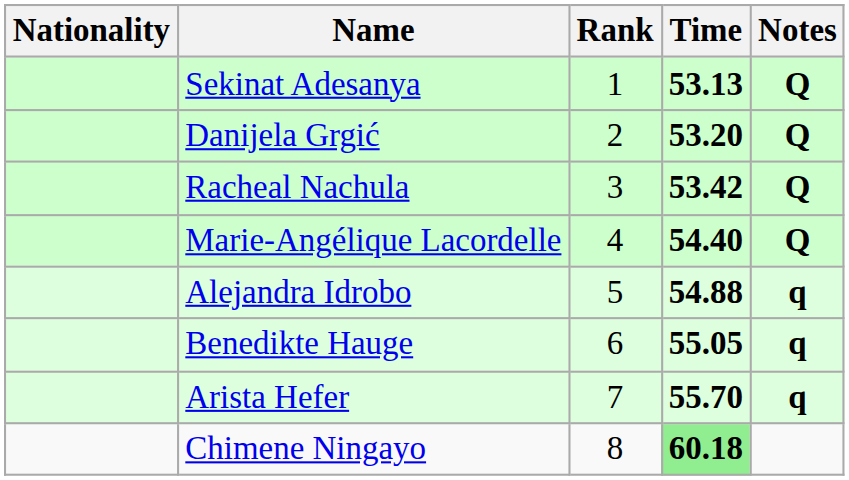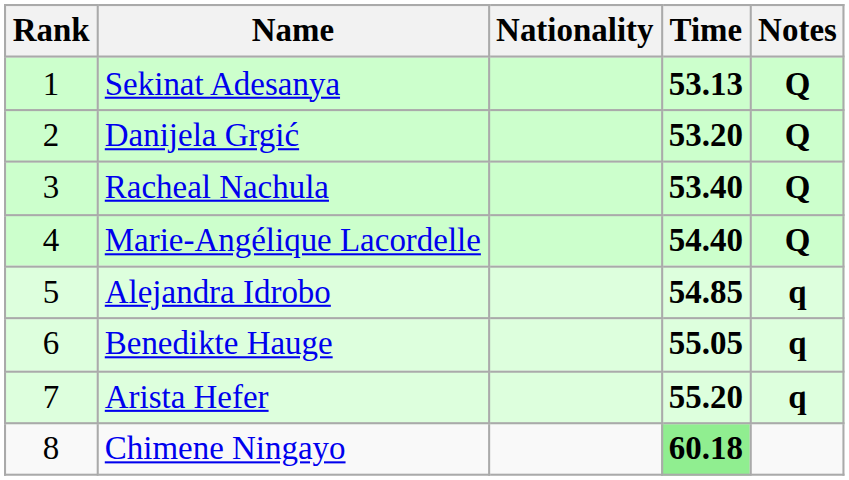 <table class="wikitable sortable" style="text-align:center">
 <tr>
+<th>Rank</th>
+<th>Name</th>
 <th>Nationality</th>
-<th>Name</th>
-<th>Rank</th>
 <th>Time</th>
 <th>Notes</th>
 </tr>
 <tr bgcolor=ccffcc>
+<td>1</td>
+<td align=left><a href='#'>Sekinat Adesanya</a></td>
 <td align=left></td>
-<td align=left><a href='#'>Sekinat Adesanya</a></td>
-<td>1</td>
 <td><strong>53.13</strong></td>
 <td><strong>Q</strong></td>
 </tr>
 <tr bgcolor=ccffcc>
+<td>2</td>
+<td align=left><a href='#'>Danijela Grgić</a></td>
 <td align=left></td>
-<td align=left><a href='#'>Danijela Grgić</a></td>
-<td>2</td>
 <td><strong>53.20</strong></td>
 <td><strong>Q</strong></td>
 </tr>
 <tr bgcolor=ccffcc>
+<td>3</td>
+<td align=left><a href='#'>Racheal Nachula</a></td>
 <td align=left></td>
-<td align=left><a href='#'>Racheal Nachula</a></td>
-<td>3</td>
-<td><strong>53.42</strong></td>
+<td><strong>53.40</strong></td>
 <td><strong>Q</strong></td>
 </tr>
 <tr bgcolor=ccffcc>
+<td>4</td>
+<td align=left><a href='#'>Marie-Angélique Lacordelle</a></td>
 <td align=left></td>
-<td align=left><a href='#'>Marie-Angélique Lacordelle</a></td>
-<td>4</td>
 <td><strong>54.40</strong></td>
 <td><strong>Q</strong></td>
 </tr>
 <tr bgcolor=ddffdd>
+<td>5</td>
+<td align=left><a href='#'>Alejandra Idrobo</a></td>
 <td align=left></td>
-<td align=left><a href='#'>Alejandra Idrobo</a></td>
-<td>5</td>
-<td><strong>54.88</strong></td>
+<td><strong>54.85</strong></td>
 <td><strong>q</strong></td>
 </tr>
 <tr bgcolor=ddffdd>
+<td>6</td>
+<td align=left><a href='#'>Benedikte Hauge</a></td>
 <td align=left></td>
-<td align=left><a href='#'>Benedikte Hauge</a></td>
-<td>6</td>
 <td><strong>55.05</strong></td>
 <td><strong>q</strong></td>
 </tr>
 <tr bgcolor=ddffdd>
+<td>7</td>
+<td align=left><a href='#'>Arista Hefer</a></td>
 <td align=left></td>
-<td align=left><a href='#'>Arista Hefer</a></td>
-<td>7</td>
-<td><strong>55.70</strong></td>
+<td><strong>55.20</strong></td>
 <td><strong>q</strong></td>
 </tr>
 <tr>
+<td>8</td>
+<td align=left><a href='#'>Chimene Ningayo</a></td>
 <td align=left></td>
-<td align=left><a href='#'>Chimene Ningayo</a></td>
-<td>8</td>
 <td style="background: lightgreen;"><strong>60.18</strong></td>
 <td></td>
 </tr>
 </table>
